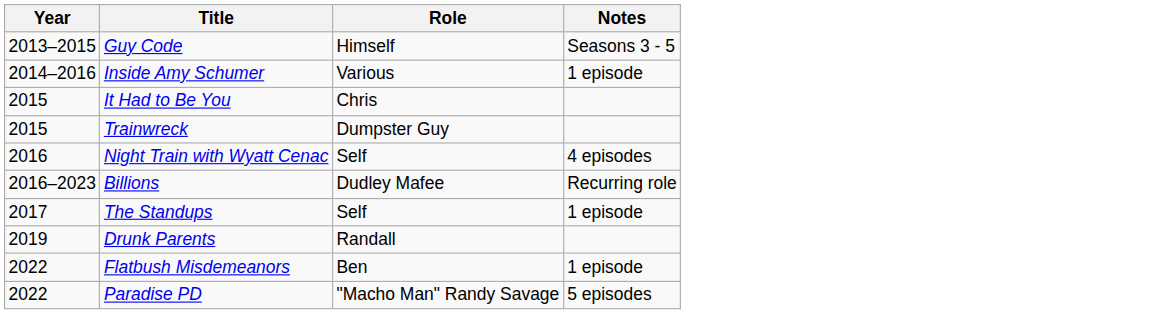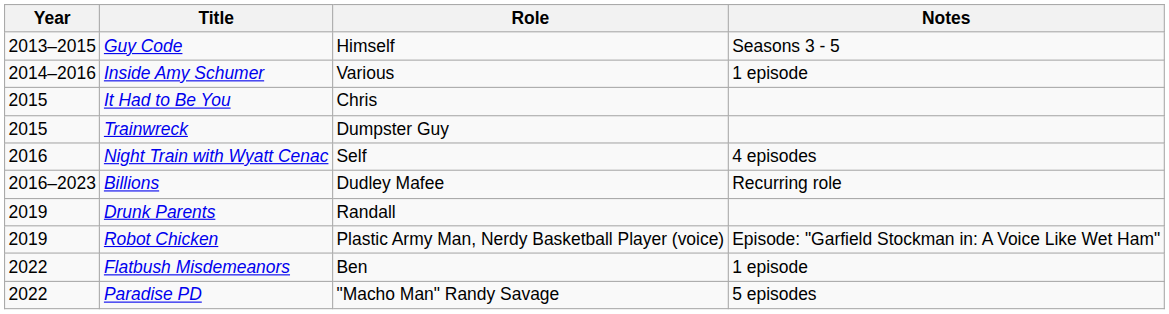 <table class="wikitable sortable">
 <tr>
 <th>Year</th>
 <th>Title</th>
 <th>Role</th>
 <th>Notes</th>
 </tr>
 <tr>
 <td>2013–2015</td>
 <td><em><a href='#'>Guy Code</a></em></td>
 <td>Himself</td>
 <td>Seasons 3 - 5</td>
 </tr>
 <tr>
 <td>2014–2016</td>
 <td><em><a href='#'>Inside Amy Schumer</a></em></td>
 <td>Various</td>
 <td>1 episode</td>
 </tr>
 <tr>
 <td>2015</td>
 <td><em><a href='#'>It Had to Be You</a></em></td>
 <td>Chris</td>
 <td></td>
 </tr>
 <tr>
 <td>2015</td>
 <td><em><a href='#'>Trainwreck</a></em></td>
 <td>Dumpster Guy</td>
 <td></td>
 </tr>
 <tr>
 <td>2016</td>
 <td><em><a href='#'>Night Train with Wyatt Cenac</a></em></td>
 <td>Self</td>
 <td>4 episodes</td>
 </tr>
 <tr>
 <td>2016–2023</td>
 <td><em><a href='#'>Billions</a></em></td>
 <td>Dudley Mafee</td>
 <td>Recurring role</td>
 </tr>
 <tr>
-<td>2017</td>
-<td><em><a href='#'>The Standups</a></em></td>
-<td>Self</td>
-<td>1 episode</td>
-</tr>
-<tr>
 <td>2019</td>
 <td><em><a href='#'>Drunk Parents</a></em></td>
 <td>Randall</td>
 <td></td>
+</tr>
+<tr>
+<td>2019</td>
+<td><em><a href='#'>Robot Chicken</a></em></td>
+<td>Plastic Army Man, Nerdy Basketball Player (voice)</td>
+<td>Episode: "Garfield Stockman in: A Voice Like Wet Ham"</td>
 </tr>
 <tr>
 <td>2022</td>
 <td><em><a href='#'>Flatbush Misdemeanors</a></em></td>
 <td>Ben</td>
 <td>1 episode</td>
 </tr>
 <tr>
 <td>2022</td>
 <td><em><a href='#'>Paradise PD</a></em></td>
 <td>"Macho Man" Randy Savage</td>
 <td>5 episodes</td>
 </tr>
 </table>
